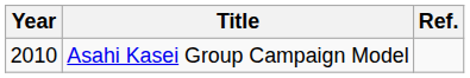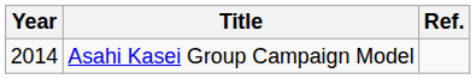 <table class="wikitable">
 <tr>
 <th>Year</th>
 <th>Title</th>
 <th>Ref.</th>
 </tr>
 <tr>
-<td>2010</td>
+<td>2014</td>
 <td><a href='#'>Asahi Kasei</a> Group Campaign Model</td>
 <td></td>
 </tr>
 </table>
